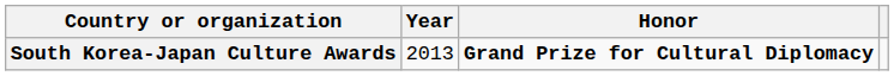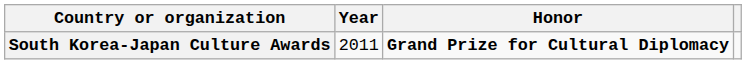 <table class="wikitable plainrowheaders">
 <tr>
 <th>Country or organization</th>
 <th>Year</th>
 <th>Honor</th>
 <th></th>
 </tr>
 <tr>
 <th scope="row">South Korea-Japan Culture Awards </th>
-<td>2013</td>
+<td>2011</td>
 <td><strong>Grand Prize for Cultural Diplomacy </strong></td>
 <td align=center></td>
 </tr>
 </table>
